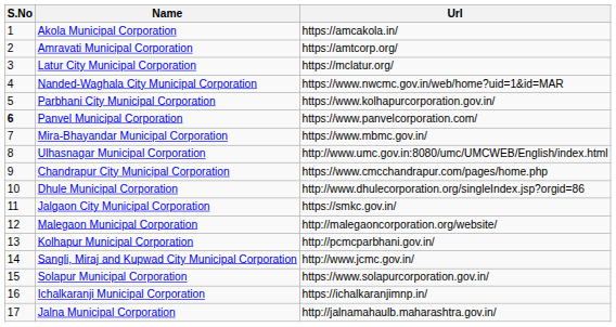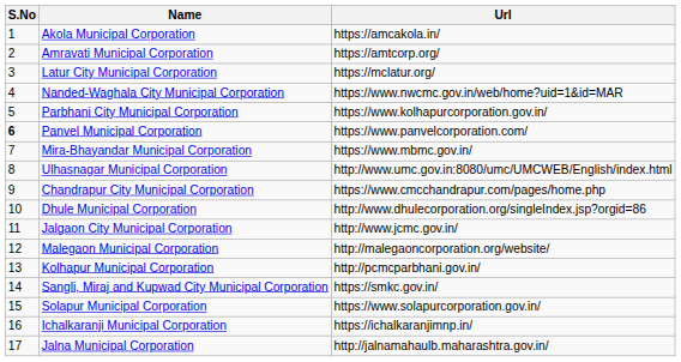 <table class="wikitable">
 <tr>
 <th>S.No</th>
 <th>Name</th>
 <th>Url</th>
 </tr>
 <tr>
 <td>1</td>
 <td><a href='#'>Akola Municipal Corporation</a></td>
 <td>https://amcakola.in/</td>
 </tr>
 <tr>
 <td>2</td>
 <td><a href='#'>Amravati Municipal Corporation</a></td>
 <td>https://amtcorp.org/</td>
 </tr>
 <tr>
 <td>3</td>
 <td><a href='#'>Latur City Municipal Corporation</a></td>
 <td>https://mclatur.org/</td>
 </tr>
 <tr>
 <td>4</td>
 <td><a href='#'>Nanded-Waghala City Municipal Corporation</a></td>
 <td>https://www.nwcmc.gov.in/web/home?uid=1&id=MAR</td>
 </tr>
 <tr>
 <td>5</td>
 <td><a href='#'>Parbhani City Municipal Corporation</a></td>
 <td>https://www.kolhapurcorporation.gov.in/</td>
 </tr>
 <tr>
 <td><strong>6</strong></td>
 <td><a href='#'>Panvel Municipal Corporation</a></td>
 <td>https://www.panvelcorporation.com/</td>
 </tr>
 <tr>
 <td>7</td>
 <td><a href='#'>Mira-Bhayandar Municipal Corporation</a></td>
 <td>https://www.mbmc.gov.in/</td>
 </tr>
 <tr>
 <td>8</td>
 <td><a href='#'>Ulhasnagar Municipal Corporation</a></td>
 <td>http://www.umc.gov.in:8080/umc/UMCWEB/English/index.html</td>
 </tr>
 <tr>
 <td>9</td>
 <td><a href='#'>Chandrapur City Municipal Corporation</a></td>
 <td>https://www.cmcchandrapur.com/pages/home.php</td>
 </tr>
 <tr>
 <td>10</td>
 <td><a href='#'>Dhule Municipal Corporation</a></td>
 <td>http://www.dhulecorporation.org/singleIndex.jsp?orgid=86</td>
 </tr>
 <tr>
 <td>11</td>
 <td><a href='#'>Jalgaon City Municipal Corporation</a></td>
-<td>https://smkc.gov.in/</td>
+<td>http://www.jcmc.gov.in/</td>
 </tr>
 <tr>
 <td>12</td>
 <td><a href='#'>Malegaon Municipal Corporation</a></td>
 <td>http://malegaoncorporation.org/website/</td>
 </tr>
 <tr>
 <td>13</td>
 <td><a href='#'>Kolhapur Municipal Corporation</a></td>
 <td>http://pcmcparbhani.gov.in/</td>
 </tr>
 <tr>
 <td>14</td>
 <td><a href='#'>Sangli, Miraj and Kupwad City Municipal Corporation</a></td>
-<td>http://www.jcmc.gov.in/</td>
+<td>https://smkc.gov.in/</td>
 </tr>
 <tr>
 <td>15</td>
 <td><a href='#'>Solapur Municipal Corporation</a></td>
 <td>https://www.solapurcorporation.gov.in/</td>
 </tr>
 <tr>
 <td>16</td>
 <td><a href='#'>Ichalkaranji Municipal Corporation</a></td>
 <td>https://ichalkaranjimnp.in/</td>
 </tr>
 <tr>
 <td>17</td>
 <td><a href='#'>Jalna Municipal Corporation</a></td>
 <td>http://jalnamahaulb.maharashtra.gov.in/</td>
 </tr>
 </table>
